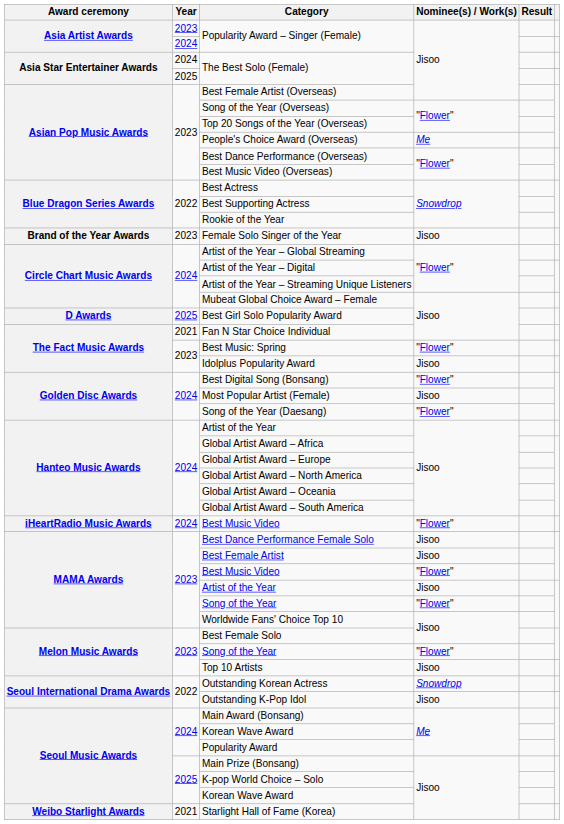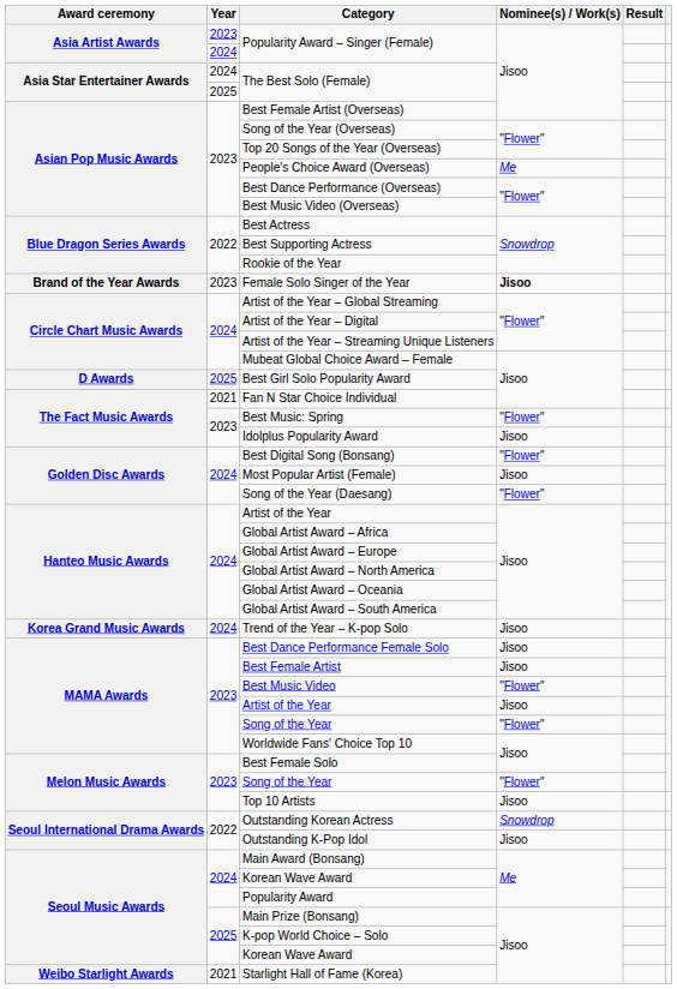 <table class="wikitable plainrowheaders sortable">
 <tr>
 <th scope="col">Award ceremony</th>
 <th scope="col">Year</th>
 <th scope="col">Category</th>
 <th scope="col">Nominee(s) / Work(s)</th>
 <th scope="col">Result</th>
 <th class="unsortable"></th>
 </tr>
 <tr>
 <th scope="row" rowspan="2"><a href='#'>Asia Artist Awards</a></th>
 <td style="text-align:center"><a href='#'>2023</a></td>
 <td rowspan="2">Popularity Award – Singer (Female)</td>
 <td rowspan="5">Jisoo</td>
 <td></td>
 <td style="text-align:center"></td>
 </tr>
 <tr>
 <td style="text-align:center"><a href='#'>2024</a></td>
 <td></td>
 <td style="text-align:center"></td>
 </tr>
 <tr>
 <th scope="row" rowspan="2">Asia Star Entertainer Awards</th>
 <td style="text-align:center">2024</td>
 <td rowspan="2">The Best Solo (Female)</td>
 <td></td>
 <td style="text-align:center"></td>
 </tr>
 <tr>
 <td style="text-align:center">2025</td>
 <td></td>
 <td style="text-align:center"></td>
 </tr>
 <tr>
 <th scope="row" rowspan="6"><a href='#'>Asian Pop Music Awards</a></th>
 <td rowspan="6" style="text-align:center">2023</td>
 <td>Best Female Artist (Overseas)</td>
 <td></td>
 <td rowspan="4" style="text-align:center"></td>
 </tr>
 <tr>
 <td>Song of the Year (Overseas)</td>
 <td rowspan="2">"<a href='#'>Flower</a>"</td>
 <td></td>
 </tr>
 <tr>
 <td>Top 20 Songs of the Year (Overseas)</td>
 <td></td>
 </tr>
 <tr>
 <td>People's Choice Award (Overseas)</td>
 <td><em><a href='#'>Me</a></em></td>
 <td></td>
 </tr>
 <tr>
 <td>Best Dance Performance (Overseas)</td>
 <td rowspan="2">"<a href='#'>Flower</a>"</td>
 <td></td>
 <td rowspan="2" style="text-align:center"></td>
 </tr>
 <tr>
 <td>Best Music Video (Overseas)</td>
 <td></td>
 </tr>
 <tr>
 <th scope="row" rowspan="3"><a href='#'>Blue Dragon Series Awards</a></th>
 <td rowspan="3" style="text-align:center">2022</td>
 <td>Best Actress</td>
 <td rowspan="3"><em><a href='#'>Snowdrop</a></em></td>
 <td></td>
 <td rowspan="3" style="text-align:center"></td>
 </tr>
 <tr>
 <td>Best Supporting Actress</td>
 <td></td>
 </tr>
 <tr>
 <td>Rookie of the Year</td>
 <td></td>
 </tr>
 <tr>
 <th scope="row">Brand of the Year Awards</th>
 <td style="text-align:center">2023</td>
 <td>Female Solo Singer of the Year</td>
-<td>Jisoo</td>
+<td><strong>Jisoo</strong></td>
 <td></td>
 <td style="text-align:center"></td>
 </tr>
 <tr>
 <th scope="row" rowspan="4"><a href='#'>Circle Chart Music Awards</a></th>
 <td rowspan="4" style="text-align:center"><a href='#'>2024</a></td>
 <td>Artist of the Year – Global Streaming</td>
 <td rowspan="3">"<a href='#'>Flower</a>"</td>
 <td></td>
 <td></td>
 </tr>
 <tr>
 <td>Artist of the Year – Digital</td>
 <td></td>
 <td rowspan="2" style="text-align:center"></td>
 </tr>
 <tr>
 <td>Artist of the Year – Streaming Unique Listeners</td>
 <td></td>
 </tr>
 <tr>
 <td>Mubeat Global Choice Award – Female</td>
 <td rowspan="3">Jisoo</td>
 <td></td>
 <td style="text-align:center"></td>
 </tr>
 <tr>
 <th scope="row"><a href='#'>D Awards</a></th>
 <td style="text-align:center"><a href='#'>2025</a></td>
 <td>Best Girl Solo Popularity Award</td>
 <td></td>
 <td style="text-align:center"></td>
 </tr>
 <tr>
 <th scope="row" rowspan="3"><a href='#'>The Fact Music Awards</a></th>
 <td style="text-align:center">2021</td>
 <td>Fan N Star Choice Individual</td>
 <td></td>
 <td style="text-align:center"></td>
 </tr>
 <tr>
 <td rowspan="2" style="text-align:center">2023</td>
 <td>Best Music: Spring</td>
 <td>"<a href='#'>Flower</a>"</td>
 <td></td>
 <td style="text-align:center"></td>
 </tr>
 <tr>
 <td>Idolplus Popularity Award</td>
 <td>Jisoo</td>
 <td></td>
 <td style="text-align:center"></td>
 </tr>
 <tr>
 <th scope="row" rowspan="3"><a href='#'>Golden Disc Awards</a></th>
 <td rowspan="3" style="text-align:center"><a href='#'>2024</a></td>
 <td>Best Digital Song (Bonsang)</td>
 <td>"<a href='#'>Flower</a>"</td>
 <td></td>
 <td rowspan="3" style="text-align:center"></td>
 </tr>
 <tr>
 <td>Most Popular Artist (Female)</td>
 <td>Jisoo</td>
 <td></td>
 </tr>
 <tr>
 <td>Song of the Year (Daesang)</td>
 <td>"<a href='#'>Flower</a>"</td>
 <td></td>
 </tr>
 <tr>
 <th scope="row" rowspan="6"><a href='#'>Hanteo Music Awards</a></th>
 <td rowspan="6" style="text-align:center"><a href='#'>2024</a></td>
 <td>Artist of the Year</td>
 <td rowspan="6">Jisoo</td>
 <td></td>
 <td style="text-align:center"></td>
 </tr>
 <tr>
 <td>Global Artist Award – Africa</td>
 <td></td>
 <td rowspan="5" style="text-align:center"></td>
 </tr>
 <tr>
 <td>Global Artist Award – Europe</td>
 <td></td>
 </tr>
 <tr>
 <td>Global Artist Award – North America</td>
 <td></td>
 </tr>
 <tr>
 <td>Global Artist Award – Oceania</td>
 <td></td>
 </tr>
 <tr>
 <td>Global Artist Award – South America</td>
 <td></td>
 </tr>
 <tr>
-<th scope="row"><a href='#'>iHeartRadio Music Awards</a></th>
+<th scope="row"><a href='#'>Korea Grand Music Awards</a></th>
 <td style="text-align:center"><a href='#'>2024</a></td>
-<td><a href='#'>Best Music Video</a></td>
-<td>"<a href='#'>Flower</a>"</td>
+<td>Trend of the Year – K-pop Solo</td>
+<td>Jisoo</td>
 <td></td>
 <td style="text-align:center"></td>
 </tr>
 <tr>
 <th scope="row" rowspan="6"><a href='#'>MAMA Awards</a></th>
 <td rowspan="6" style="text-align:center"><a href='#'>2023</a></td>
 <td><a href='#'>Best Dance Performance Female Solo</a></td>
 <td>Jisoo</td>
 <td></td>
 <td rowspan="3" style="text-align:center"></td>
 </tr>
 <tr>
 <td><a href='#'>Best Female Artist</a></td>
 <td>Jisoo</td>
 <td></td>
 </tr>
 <tr>
 <td><a href='#'>Best Music Video</a></td>
 <td>"<a href='#'>Flower</a>"</td>
 <td></td>
 </tr>
 <tr>
 <td><a href='#'>Artist of the Year</a></td>
 <td>Jisoo</td>
 <td></td>
 <td rowspan="3" style="text-align:center"></td>
 </tr>
 <tr>
 <td><a href='#'>Song of the Year</a></td>
 <td>"<a href='#'>Flower</a>"</td>
 <td></td>
 </tr>
 <tr>
 <td>Worldwide Fans' Choice Top 10</td>
 <td rowspan="2">Jisoo</td>
 <td></td>
 </tr>
 <tr>
 <th scope="row" rowspan="3"><a href='#'>Melon Music Awards</a></th>
 <td rowspan="3" style="text-align:center"><a href='#'>2023</a></td>
 <td>Best Female Solo</td>
 <td></td>
 <td rowspan="2" style="text-align:center"></td>
 </tr>
 <tr>
 <td><a href='#'>Song of the Year</a></td>
 <td>"<a href='#'>Flower</a>"</td>
 <td></td>
 </tr>
 <tr>
 <td>Top 10 Artists</td>
 <td>Jisoo</td>
 <td></td>
 <td style="text-align:center"></td>
 </tr>
 <tr>
 <th scope="row" rowspan="2"><a href='#'>Seoul International Drama Awards</a></th>
 <td rowspan="2" style="text-align:center">2022</td>
 <td>Outstanding Korean Actress</td>
 <td><em><a href='#'>Snowdrop</a></em></td>
 <td></td>
 <td style="text-align:center"></td>
 </tr>
 <tr>
 <td>Outstanding K-Pop Idol</td>
 <td>Jisoo</td>
 <td></td>
 <td style="text-align:center"></td>
 </tr>
 <tr>
 <th scope="row" rowspan="6"><a href='#'>Seoul Music Awards</a></th>
 <td rowspan="3" style="text-align:center"><a href='#'>2024</a></td>
 <td>Main Award (Bonsang)</td>
 <td rowspan="3"><em><a href='#'>Me</a></em></td>
 <td></td>
 <td rowspan="3" style="text-align:center"></td>
 </tr>
 <tr>
 <td>Korean Wave Award</td>
 <td></td>
 </tr>
 <tr>
 <td>Popularity Award</td>
 <td></td>
 </tr>
 <tr>
 <td rowspan="3" style="text-align:center"><a href='#'>2025</a></td>
 <td>Main Prize (Bonsang)</td>
 <td rowspan="4">Jisoo</td>
 <td></td>
 <td rowspan="3" style="text-align:center"></td>
 </tr>
 <tr>
 <td>K-pop World Choice – Solo</td>
 <td></td>
 </tr>
 <tr>
 <td>Korean Wave Award</td>
 <td></td>
 </tr>
 <tr>
 <th scope="row"><a href='#'>Weibo Starlight Awards</a></th>
 <td style="text-align:center">2021</td>
 <td>Starlight Hall of Fame (Korea)</td>
 <td></td>
 <td style="text-align:center"></td>
 </tr>
 </table>
